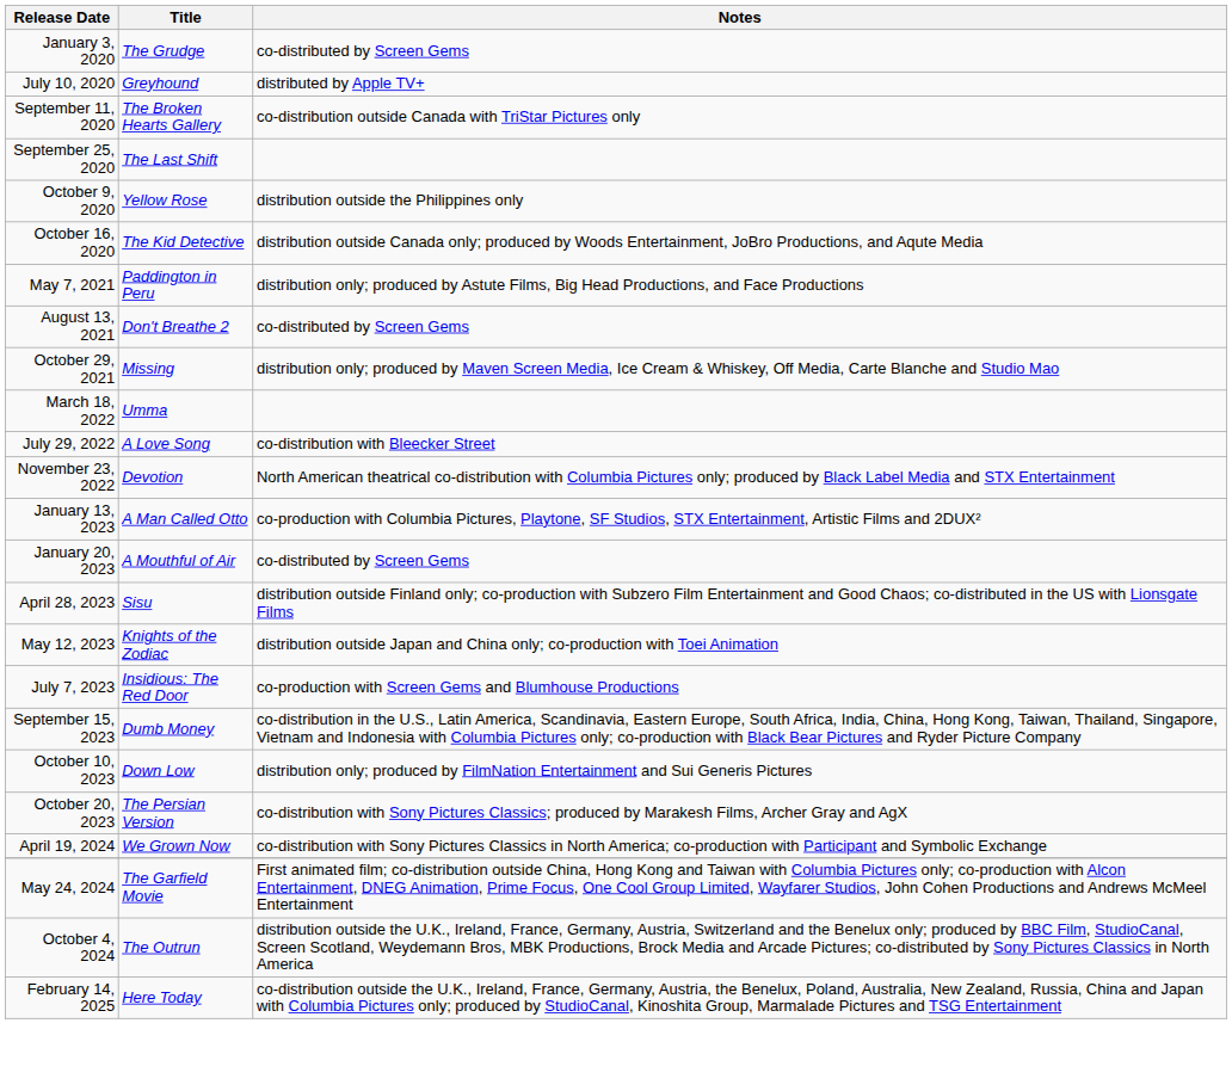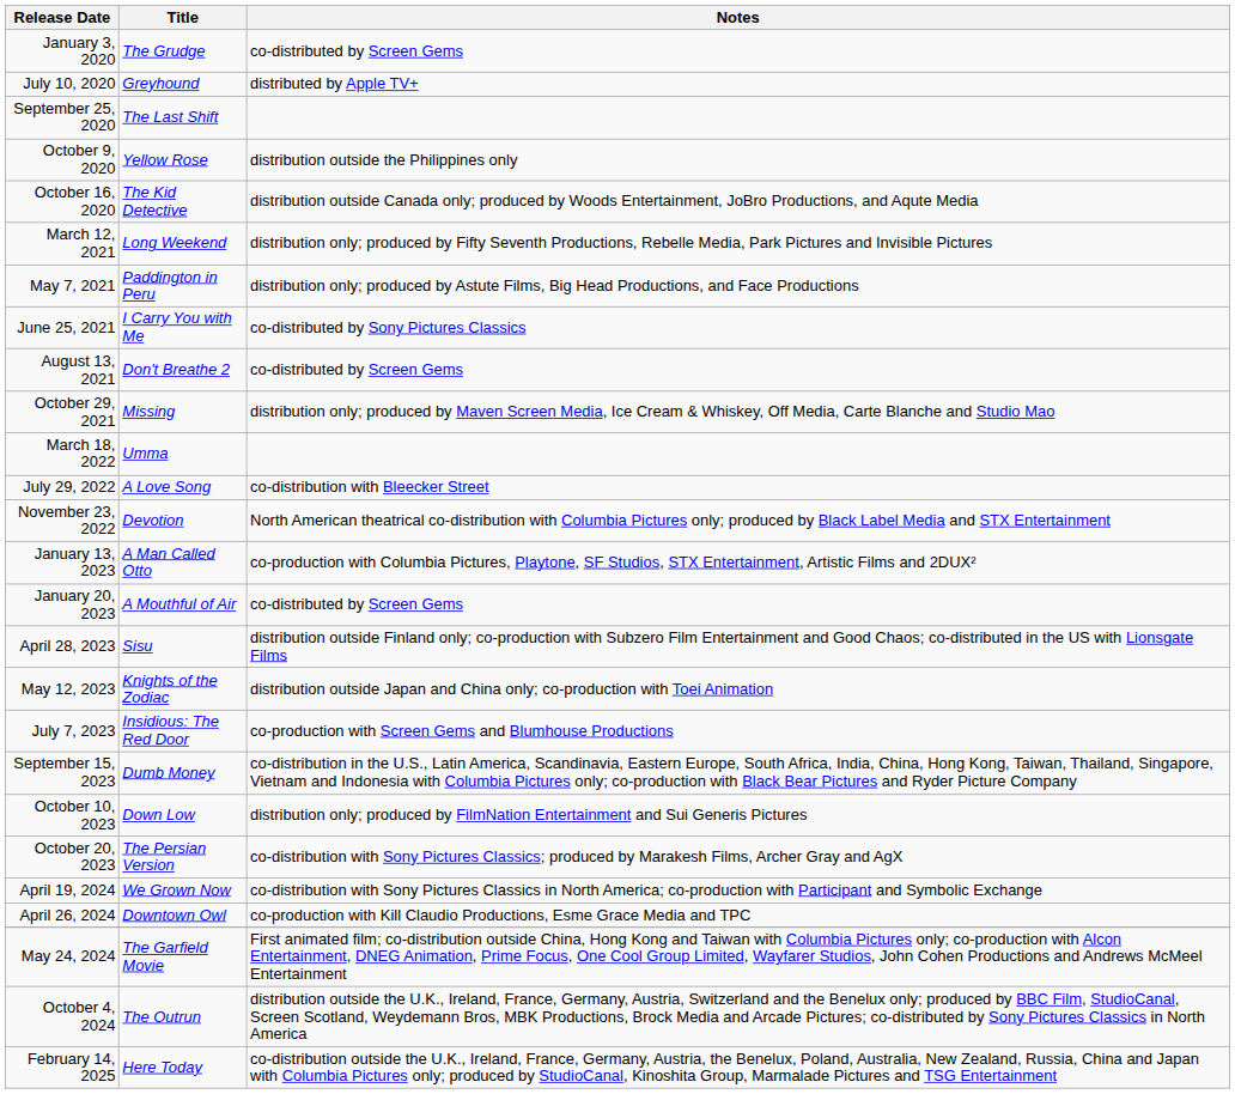 <table class="wikitable sortable" style="width:100%;">
 <tr>
 <th>Release Date</th>
 <th>Title</th>
 <th>Notes</th>
 </tr>
 <tr>
 <td align="right">January 3, 2020</td>
 <td><em><a href='#'>The Grudge</a></em></td>
 <td>co-distributed by <a href='#'>Screen Gems</a></td>
 </tr>
 <tr>
 <td align="right">July 10, 2020</td>
 <td><em><a href='#'>Greyhound</a></em></td>
 <td>distributed by <a href='#'>Apple TV+</a></td>
 </tr>
 <tr>
-<td align="right">September 11, 2020</td>
-<td><em><a href='#'>The Broken Hearts Gallery</a></em></td>
-<td>co-distribution outside Canada with <a href='#'>TriStar Pictures</a> only</td>
-</tr>
-<tr>
 <td align="right">September 25, 2020</td>
 <td><em><a href='#'>The Last Shift</a></em></td>
 <td></td>
 </tr>
 <tr>
 <td align="right">October 9, 2020</td>
 <td><em><a href='#'>Yellow Rose</a></em></td>
 <td>distribution outside the Philippines only</td>
 </tr>
 <tr>
 <td align="right">October 16, 2020</td>
 <td><em><a href='#'>The Kid Detective</a></em></td>
 <td>distribution outside Canada only; produced by Woods Entertainment, JoBro Productions, and Aqute Media</td>
 </tr>
 <tr>
+<td align="right">March 12, 2021</td>
+<td><em><a href='#'>Long Weekend</a></em></td>
+<td>distribution only; produced by Fifty Seventh Productions, Rebelle Media, Park Pictures and Invisible Pictures</td>
+</tr>
+<tr>
 <td align="right">May 7, 2021</td>
 <td><em><a href='#'>Paddington in Peru</a></em></td>
 <td>distribution only; produced by Astute Films, Big Head Productions, and Face Productions</td>
+</tr>
+<tr>
+<td align="right">June 25, 2021</td>
+<td><em><a href='#'>I Carry You with Me</a></em></td>
+<td>co-distributed by <a href='#'>Sony Pictures Classics</a></td>
 </tr>
 <tr>
 <td align="right">August 13, 2021</td>
 <td><em><a href='#'>Don't Breathe 2</a></em></td>
 <td>co-distributed by <a href='#'>Screen Gems</a></td>
 </tr>
 <tr>
 <td align="right">October 29, 2021</td>
 <td><em><a href='#'>Missing</a></em></td>
 <td>distribution only; produced by <a href='#'>Maven Screen Media</a>, Ice Cream & Whiskey, Off Media, Carte Blanche and <a href='#'>Studio Mao</a></td>
 </tr>
 <tr>
 <td align="right">March 18, 2022</td>
 <td><em><a href='#'>Umma</a></em></td>
 <td></td>
 </tr>
 <tr>
 <td align="right">July 29, 2022</td>
 <td><em><a href='#'>A Love Song</a></em></td>
 <td>co-distribution with <a href='#'>Bleecker Street</a></td>
 </tr>
 <tr>
 <td align="right">November 23, 2022</td>
 <td><em><a href='#'>Devotion</a></em></td>
 <td>North American theatrical co-distribution with <a href='#'>Columbia Pictures</a> only; produced by <a href='#'>Black Label Media</a> and <a href='#'>STX Entertainment</a></td>
 </tr>
 <tr>
 <td align="right">January 13, 2023</td>
 <td><em><a href='#'>A Man Called Otto</a></em></td>
 <td>co-production with Columbia Pictures, <a href='#'>Playtone</a>, <a href='#'>SF Studios</a>, <a href='#'>STX Entertainment</a>, Artistic Films and 2DUX²</td>
 </tr>
 <tr>
 <td align="right">January 20, 2023</td>
 <td><em><a href='#'>A Mouthful of Air</a></em></td>
 <td>co-distributed by <a href='#'>Screen Gems</a></td>
 </tr>
 <tr>
 <td align="right">April 28, 2023</td>
 <td><em><a href='#'>Sisu</a></em></td>
 <td>distribution outside Finland only; co-production with Subzero Film Entertainment and Good Chaos; co-distributed in the US with <a href='#'>Lionsgate Films</a></td>
 </tr>
 <tr>
 <td align="right">May 12, 2023</td>
 <td><em><a href='#'>Knights of the Zodiac</a></em></td>
 <td>distribution outside Japan and China only; co-production with <a href='#'>Toei Animation</a></td>
 </tr>
 <tr>
 <td align="right">July 7, 2023</td>
 <td><em><a href='#'>Insidious: The Red Door</a></em></td>
 <td>co-production with <a href='#'>Screen Gems</a> and <a href='#'>Blumhouse Productions</a></td>
 </tr>
 <tr>
 <td align="right">September 15, 2023</td>
 <td><em><a href='#'>Dumb Money</a></em></td>
 <td>co-distribution in the U.S., Latin America, Scandinavia, Eastern Europe, South Africa, India, China, Hong Kong, Taiwan, Thailand, Singapore, Vietnam and Indonesia with <a href='#'>Columbia Pictures</a> only; co-production with <a href='#'>Black Bear Pictures</a> and Ryder Picture Company</td>
 </tr>
 <tr>
 <td align="right">October 10, 2023</td>
 <td><em><a href='#'>Down Low</a></em></td>
 <td>distribution only; produced by <a href='#'>FilmNation Entertainment</a> and Sui Generis Pictures</td>
 </tr>
 <tr>
 <td align="right">October 20, 2023</td>
 <td><em><a href='#'>The Persian Version</a></em></td>
 <td>co-distribution with <a href='#'>Sony Pictures Classics</a>; produced by Marakesh Films, Archer Gray and AgX</td>
 </tr>
 <tr>
 <td align="right">April 19, 2024</td>
 <td><em><a href='#'>We Grown Now</a></em></td>
 <td>co-distribution with Sony Pictures Classics in North America; co-production with <a href='#'>Participant</a> and Symbolic Exchange</td>
 </tr>
 <tr>
+<td align="right">April 26, 2024</td>
+<td><em><a href='#'>Downtown Owl</a></em></td>
+<td>co-production with Kill Claudio Productions, Esme Grace Media and TPC</td>
+</tr>
+<tr>
 </tr>
 <tr>
 <td align="right">May 24, 2024</td>
 <td><em><a href='#'>The Garfield Movie</a></em></td>
 <td>First animated film; co-distribution outside China, Hong Kong and Taiwan with <a href='#'>Columbia Pictures</a> only; co-production with <a href='#'>Alcon Entertainment</a>, <a href='#'>DNEG Animation</a>, <a href='#'>Prime Focus</a>, <a href='#'>One Cool Group Limited</a>, <a href='#'>Wayfarer Studios</a>, John Cohen Productions and Andrews McMeel Entertainment</td>
 </tr>
 <tr>
 <td align="right">October 4, 2024</td>
 <td><em><a href='#'>The Outrun</a></em></td>
 <td>distribution outside the U.K., Ireland, France, Germany, Austria, Switzerland and the Benelux only; produced by <a href='#'>BBC Film</a>, <a href='#'>StudioCanal</a>, Screen Scotland, Weydemann Bros, MBK Productions, Brock Media and Arcade Pictures; co-distributed by <a href='#'>Sony Pictures Classics</a> in North America</td>
 </tr>
 <tr>
 <td align="right">February 14, 2025</td>
 <td><em><a href='#'>Here Today</a></em></td>
 <td>co-distribution outside the U.K., Ireland, France, Germany, Austria, the Benelux, Poland, Australia, New Zealand, Russia, China and Japan with <a href='#'>Columbia Pictures</a> only; produced by <a href='#'>StudioCanal</a>, Kinoshita Group, Marmalade Pictures and <a href='#'>TSG Entertainment</a></td>
 </tr>
 </table>
